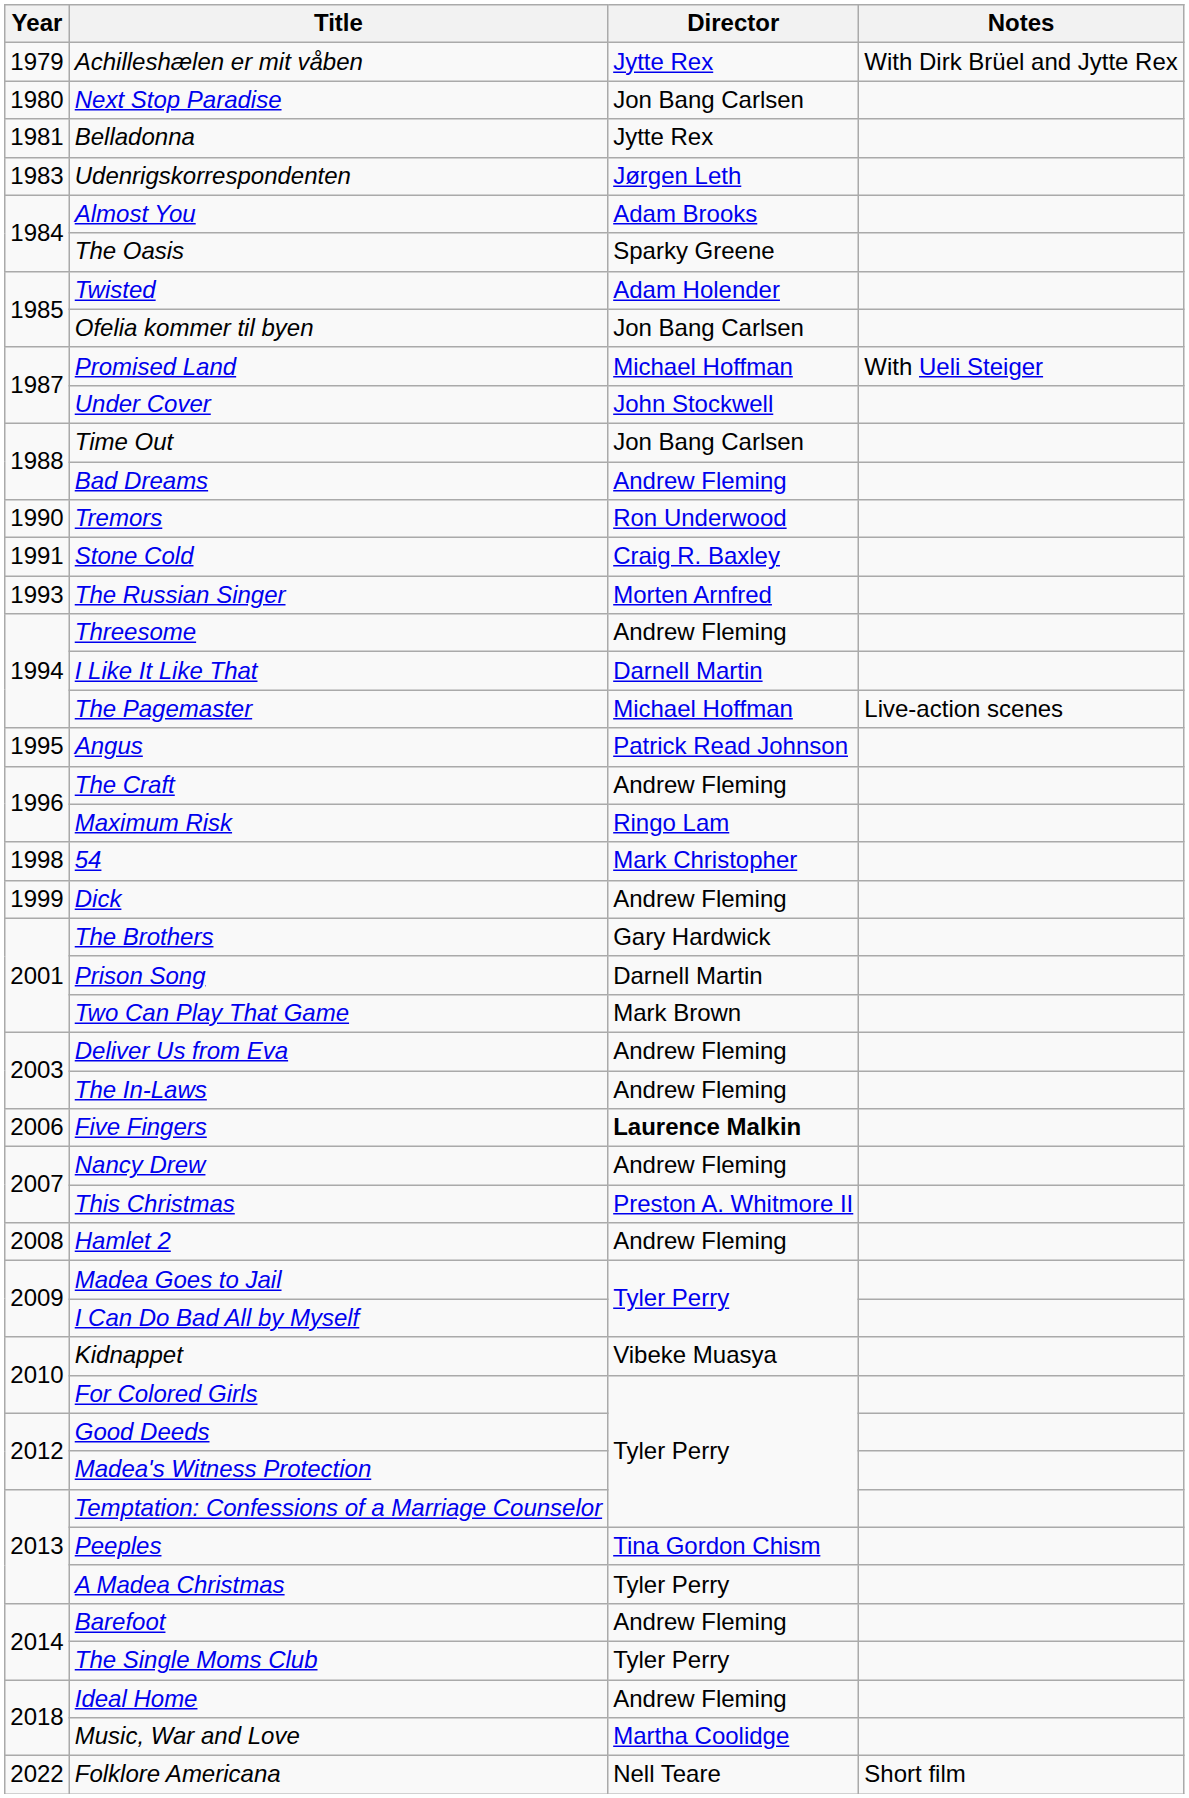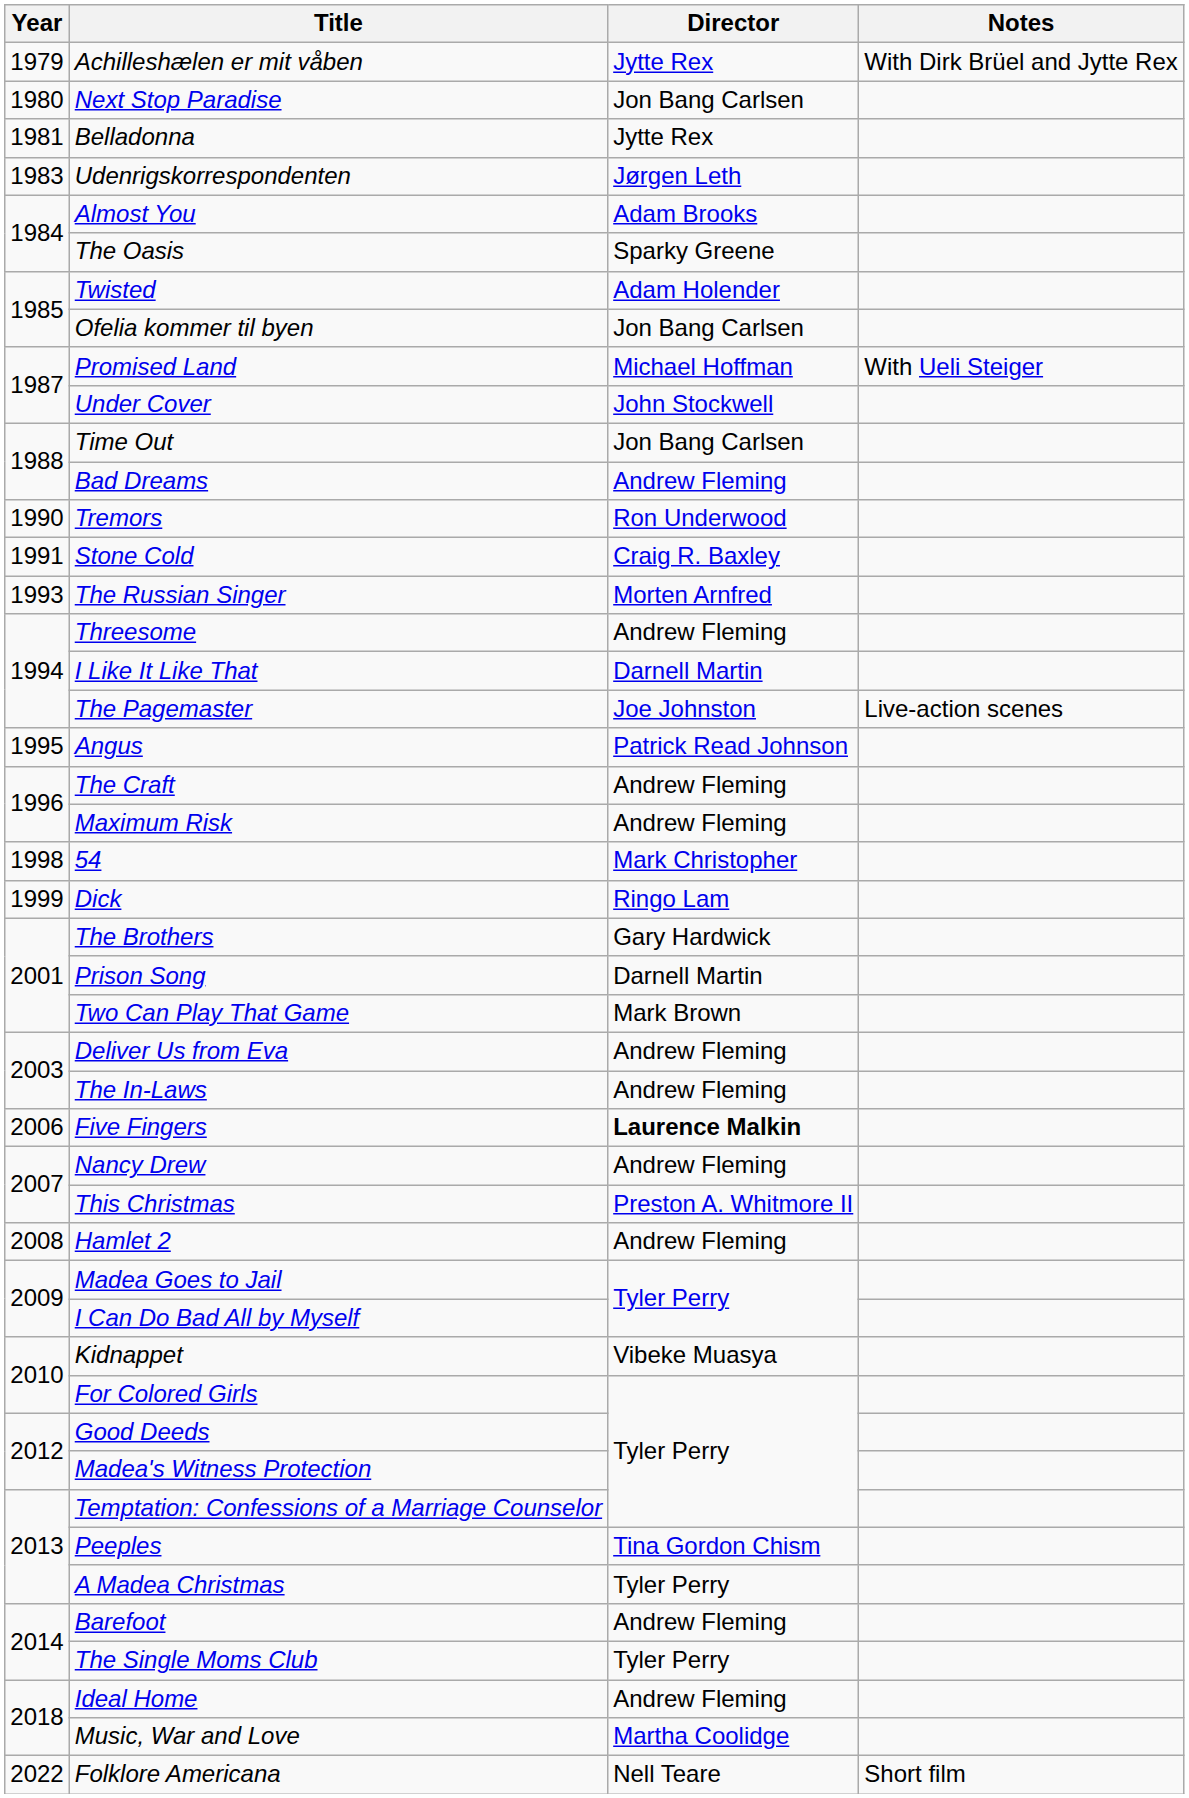 <table class="wikitable">
 <tr>
 <th>Year</th>
 <th>Title</th>
 <th>Director</th>
 <th>Notes</th>
 </tr>
 <tr>
 <td>1979</td>
 <td><em>Achilleshælen er mit våben</em></td>
 <td><a href='#'>Jytte Rex</a></td>
 <td>With Dirk Brüel and Jytte Rex</td>
 </tr>
 <tr>
 <td>1980</td>
 <td><em><a href='#'>Next Stop Paradise</a></em></td>
 <td>Jon Bang Carlsen</td>
 <td></td>
 </tr>
 <tr>
 <td>1981</td>
 <td><em>Belladonna</em></td>
 <td>Jytte Rex</td>
 <td></td>
 </tr>
 <tr>
 <td>1983</td>
 <td><em>Udenrigskorrespondenten</em></td>
 <td><a href='#'>Jørgen Leth</a></td>
 <td></td>
 </tr>
 <tr>
 <td rowspan=2>1984</td>
 <td><em><a href='#'>Almost You</a></em></td>
 <td><a href='#'>Adam Brooks</a></td>
 <td></td>
 </tr>
 <tr>
 <td><em>The Oasis</em></td>
 <td>Sparky Greene</td>
 <td></td>
 </tr>
 <tr>
 <td rowspan=2>1985</td>
 <td><em><a href='#'>Twisted</a></em></td>
 <td><a href='#'>Adam Holender</a></td>
 <td></td>
 </tr>
 <tr>
 <td><em>Ofelia kommer til byen</em></td>
 <td>Jon Bang Carlsen</td>
 <td></td>
 </tr>
 <tr>
 <td rowspan=2>1987</td>
 <td><em><a href='#'>Promised Land</a></em></td>
 <td><a href='#'>Michael Hoffman</a></td>
 <td>With <a href='#'>Ueli Steiger</a></td>
 </tr>
 <tr>
 <td><em><a href='#'>Under Cover</a></em></td>
 <td><a href='#'>John Stockwell</a></td>
 <td></td>
 </tr>
 <tr>
 <td rowspan=2>1988</td>
 <td><em>Time Out</em></td>
 <td>Jon Bang Carlsen</td>
 <td></td>
 </tr>
 <tr>
 <td><em><a href='#'>Bad Dreams</a></em></td>
 <td><a href='#'>Andrew Fleming</a></td>
 <td></td>
 </tr>
 <tr>
 <td>1990</td>
 <td><em><a href='#'>Tremors</a></em></td>
 <td><a href='#'>Ron Underwood</a></td>
 <td></td>
 </tr>
 <tr>
 <td>1991</td>
 <td><em><a href='#'>Stone Cold</a></em></td>
 <td><a href='#'>Craig R. Baxley</a></td>
 <td></td>
 </tr>
 <tr>
 <td>1993</td>
 <td><em><a href='#'>The Russian Singer</a></em></td>
 <td><a href='#'>Morten Arnfred</a></td>
 <td></td>
 </tr>
 <tr>
 <td rowspan=3>1994</td>
 <td><em><a href='#'>Threesome</a></em></td>
 <td>Andrew Fleming</td>
 <td></td>
 </tr>
 <tr>
 <td><em><a href='#'>I Like It Like That</a></em></td>
 <td><a href='#'>Darnell Martin</a></td>
 <td></td>
 </tr>
 <tr>
 <td><em><a href='#'>The Pagemaster</a></em></td>
-<td><a href='#'>Michael Hoffman</a></td>
+<td><a href='#'>Joe Johnston</a></td>
 <td>Live-action scenes</td>
 </tr>
 <tr>
 <td>1995</td>
 <td><em><a href='#'>Angus</a></em></td>
 <td><a href='#'>Patrick Read Johnson</a></td>
 <td></td>
 </tr>
 <tr>
 <td rowspan=2>1996</td>
 <td><em><a href='#'>The Craft</a></em></td>
 <td>Andrew Fleming</td>
 <td></td>
 </tr>
 <tr>
 <td><em><a href='#'>Maximum Risk</a></em></td>
-<td><a href='#'>Ringo Lam</a></td>
+<td>Andrew Fleming</td>
 <td></td>
 </tr>
 <tr>
 <td>1998</td>
 <td><em><a href='#'>54</a></em></td>
 <td><a href='#'>Mark Christopher</a></td>
 <td></td>
 </tr>
 <tr>
 <td>1999</td>
 <td><em><a href='#'>Dick</a></em></td>
-<td>Andrew Fleming</td>
+<td><a href='#'>Ringo Lam</a></td>
 <td></td>
 </tr>
 <tr>
 <td rowspan=3>2001</td>
 <td><em><a href='#'>The Brothers</a></em></td>
 <td>Gary Hardwick</td>
 <td></td>
 </tr>
 <tr>
 <td><em><a href='#'>Prison Song</a></em></td>
 <td>Darnell Martin</td>
 <td></td>
 </tr>
 <tr>
 <td><em><a href='#'>Two Can Play That Game</a></em></td>
 <td>Mark Brown</td>
 <td></td>
 </tr>
 <tr>
 <td rowspan=2>2003</td>
 <td><em><a href='#'>Deliver Us from Eva</a></em></td>
 <td>Andrew Fleming</td>
 <td></td>
 </tr>
 <tr>
 <td><em><a href='#'>The In-Laws</a></em></td>
 <td>Andrew Fleming</td>
 <td></td>
 </tr>
 <tr>
 <td>2006</td>
 <td><em><a href='#'>Five Fingers</a></em></td>
 <td><strong>Laurence Malkin</strong></td>
 <td></td>
 </tr>
 <tr>
 <td rowspan=2>2007</td>
 <td><em><a href='#'>Nancy Drew</a></em></td>
 <td>Andrew Fleming</td>
 <td></td>
 </tr>
 <tr>
 <td><em><a href='#'>This Christmas</a></em></td>
 <td><a href='#'>Preston A. Whitmore II</a></td>
 <td></td>
 </tr>
 <tr>
 <td>2008</td>
 <td><em><a href='#'>Hamlet 2</a></em></td>
 <td>Andrew Fleming</td>
 <td></td>
 </tr>
 <tr>
 <td rowspan=2>2009</td>
 <td><em><a href='#'>Madea Goes to Jail</a></em></td>
 <td rowspan=2><a href='#'>Tyler Perry</a></td>
 <td></td>
 </tr>
 <tr>
 <td><em><a href='#'>I Can Do Bad All by Myself</a></em></td>
 <td></td>
 </tr>
 <tr>
 <td rowspan=2>2010</td>
 <td><em>Kidnappet</em></td>
 <td>Vibeke Muasya</td>
 <td></td>
 </tr>
 <tr>
 <td><em><a href='#'>For Colored Girls</a></em></td>
 <td rowspan=4>Tyler Perry</td>
 <td></td>
 </tr>
 <tr>
 <td rowspan=2>2012</td>
 <td><em><a href='#'>Good Deeds</a></em></td>
 <td></td>
 </tr>
 <tr>
 <td><em><a href='#'>Madea's Witness Protection</a></em></td>
 <td></td>
 </tr>
 <tr>
 <td rowspan=3>2013</td>
 <td><em><a href='#'>Temptation: Confessions of a Marriage Counselor</a></em></td>
 <td></td>
 </tr>
 <tr>
 <td><em><a href='#'>Peeples</a></em></td>
 <td><a href='#'>Tina Gordon Chism</a></td>
 <td></td>
 </tr>
 <tr>
 <td><em><a href='#'>A Madea Christmas</a></em></td>
 <td>Tyler Perry</td>
 <td></td>
 </tr>
 <tr>
 <td rowspan=2>2014</td>
 <td><em><a href='#'>Barefoot</a></em></td>
 <td>Andrew Fleming</td>
 <td></td>
 </tr>
 <tr>
 <td><em><a href='#'>The Single Moms Club</a></em></td>
 <td>Tyler Perry</td>
 <td></td>
 </tr>
 <tr>
 <td rowspan=2>2018</td>
 <td><em><a href='#'>Ideal Home</a></em></td>
 <td>Andrew Fleming</td>
 <td></td>
 </tr>
 <tr>
 <td><em>Music, War and Love</em></td>
 <td><a href='#'>Martha Coolidge</a></td>
 <td></td>
 </tr>
 <tr>
 <td>2022</td>
 <td><em>Folklore Americana</em></td>
 <td>Nell Teare</td>
 <td>Short film</td>
 </tr>
 </table>
